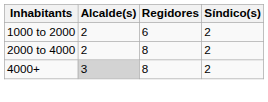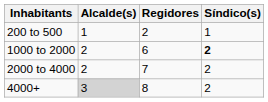 <table class="wikitable">
 <tr>
 <th>Inhabitants</th>
 <th>Alcalde(s)</th>
 <th>Regidores</th>
 <th>Síndico(s)</th>
 </tr>
 <tr>
+<td>200 to 500</td>
+<td>1</td>
+<td>2</td>
+<td>1</td>
+</tr>
+<tr>
 <td>1000 to 2000</td>
 <td>2</td>
 <td>6</td>
-<td>2</td>
+<td><strong>2</strong></td>
 </tr>
 <tr>
 <td>2000 to 4000</td>
 <td>2</td>
-<td>8</td>
+<td>7</td>
 <td>2</td>
 </tr>
 <tr>
 <td>4000+</td>
 <td style="background: lightgrey;">3</td>
 <td>8</td>
 <td>2</td>
 </tr>
 </table>
